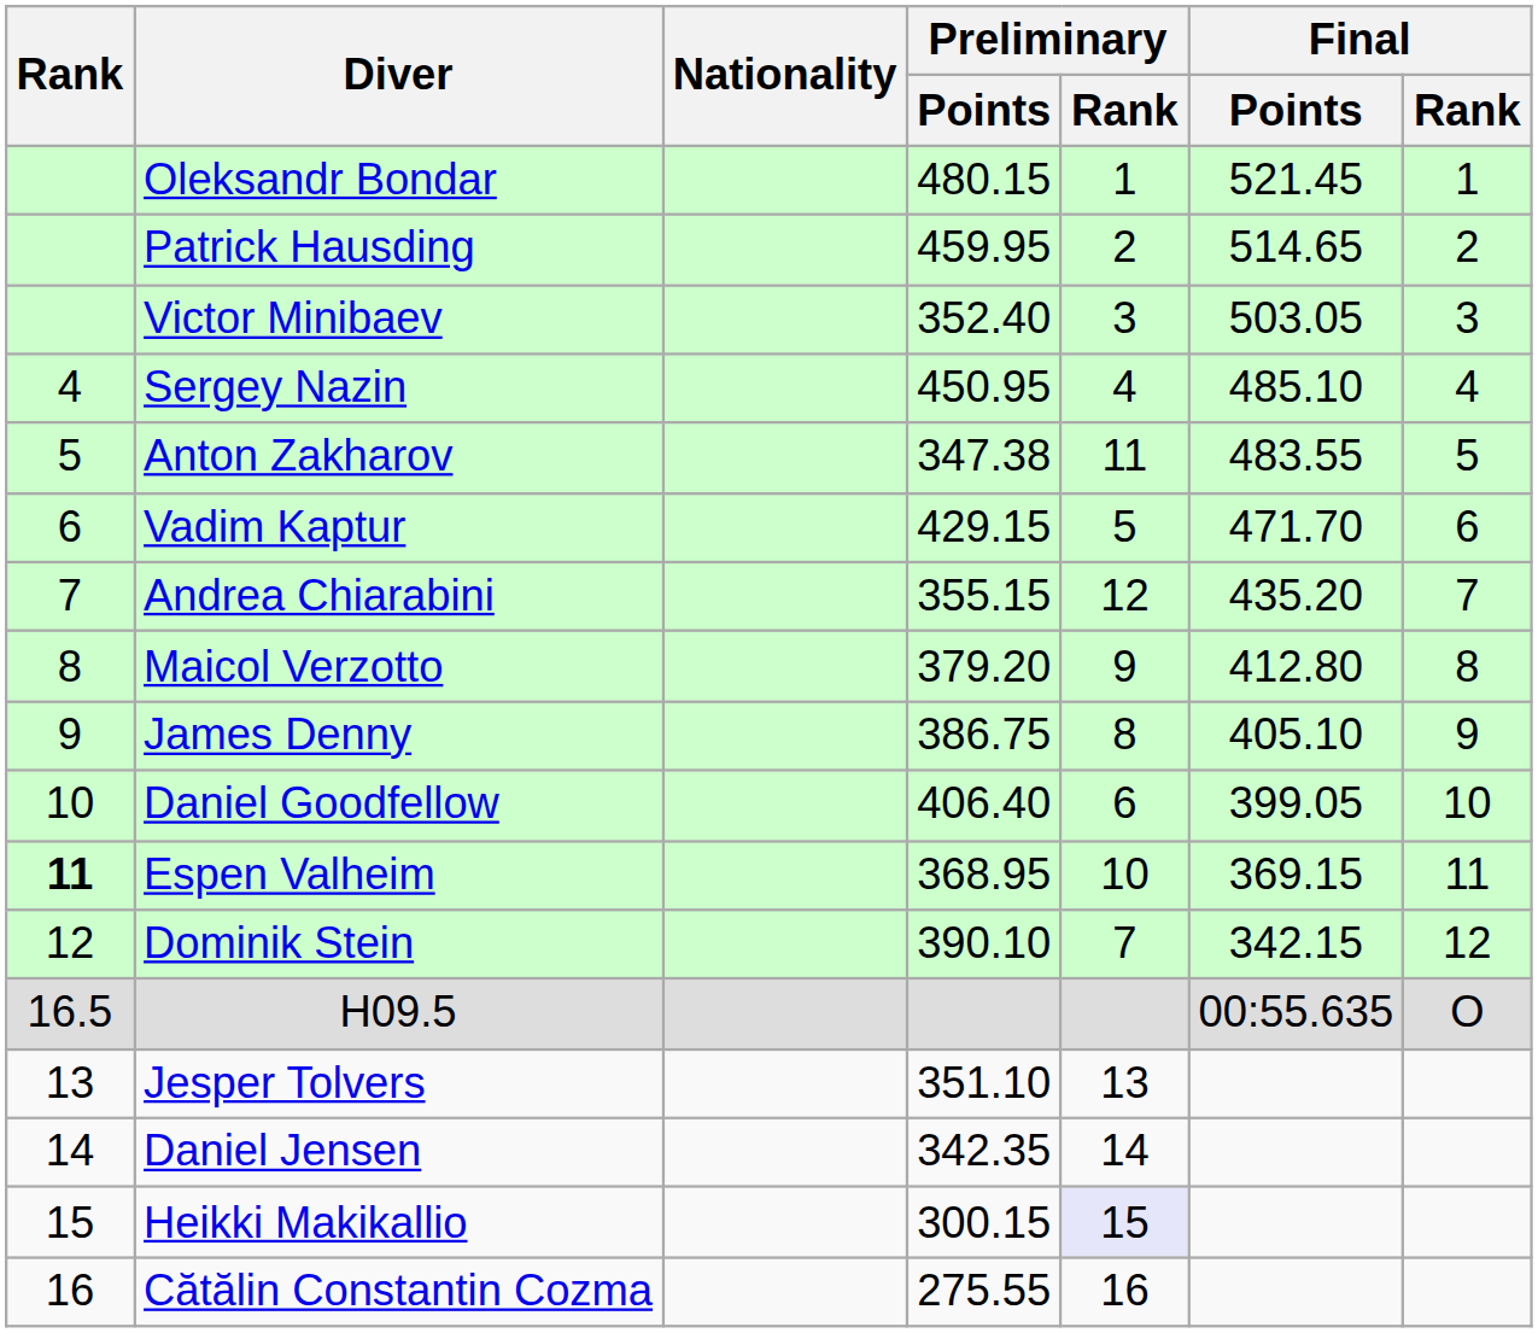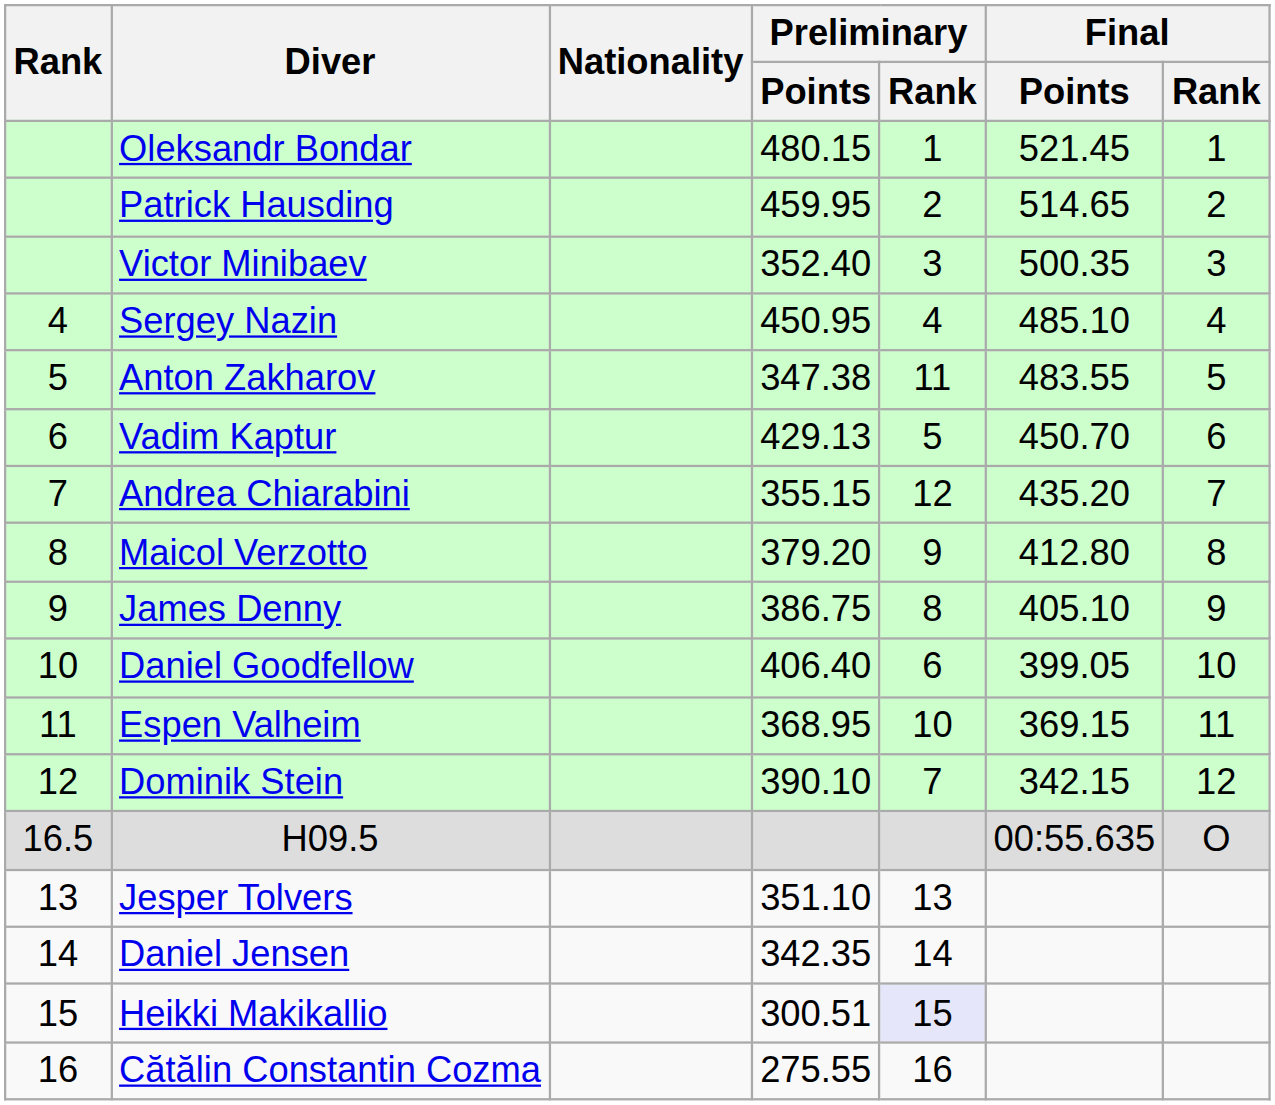 <table class="wikitable sortable" style="text-align:center">
 <tr>
 <th rowspan=2>Rank</th>
 <th rowspan=2>Diver</th>
 <th rowspan=2>Nationality</th>
 <th colspan="2">Preliminary</th>
 <th colspan="2">Final</th>
 </tr>
 <tr>
 <th>Points</th>
 <th>Rank</th>
 <th>Points</th>
 <th>Rank</th>
 </tr>
 <tr bgcolor=ccffcc>
 <td></td>
 <td align=left><a href='#'>Oleksandr Bondar</a></td>
 <td align=left></td>
 <td>480.15</td>
 <td>1</td>
 <td>521.45</td>
 <td>1</td>
 </tr>
 <tr bgcolor=ccffcc>
 <td></td>
 <td align=left><a href='#'>Patrick Hausding</a></td>
 <td align=left></td>
 <td>459.95</td>
 <td>2</td>
 <td>514.65</td>
 <td>2</td>
 </tr>
 <tr bgcolor=ccffcc>
 <td></td>
 <td align=left><a href='#'>Victor Minibaev</a></td>
 <td align=left></td>
 <td>352.40</td>
 <td>3</td>
-<td>503.05</td>
+<td>500.35</td>
 <td>3</td>
 </tr>
 <tr bgcolor=ccffcc>
 <td>4</td>
 <td align=left><a href='#'>Sergey Nazin</a></td>
 <td align=left></td>
 <td>450.95</td>
 <td>4</td>
 <td>485.10</td>
 <td>4</td>
 </tr>
 <tr bgcolor=ccffcc>
 <td>5</td>
 <td align=left><a href='#'>Anton Zakharov</a></td>
 <td align=left></td>
 <td>347.38</td>
 <td>11</td>
 <td>483.55</td>
 <td>5</td>
 </tr>
 <tr bgcolor=ccffcc>
 <td>6</td>
 <td align=left><a href='#'>Vadim Kaptur</a></td>
 <td align=left></td>
-<td>429.15</td>
+<td>429.13</td>
 <td>5</td>
-<td>471.70</td>
+<td>450.70</td>
 <td>6</td>
 </tr>
 <tr bgcolor=ccffcc>
 <td>7</td>
 <td align=left><a href='#'>Andrea Chiarabini</a></td>
 <td align=left></td>
 <td>355.15</td>
 <td>12</td>
 <td>435.20</td>
 <td>7</td>
 </tr>
 <tr bgcolor=ccffcc>
 <td>8</td>
 <td align=left><a href='#'>Maicol Verzotto</a></td>
 <td align=left></td>
 <td>379.20</td>
 <td>9</td>
 <td>412.80</td>
 <td>8</td>
 </tr>
 <tr bgcolor=ccffcc>
 <td>9</td>
 <td align=left><a href='#'>James Denny</a></td>
 <td align=left></td>
 <td>386.75</td>
 <td>8</td>
 <td>405.10</td>
 <td>9</td>
 </tr>
 <tr bgcolor=ccffcc>
 <td>10</td>
 <td align=left><a href='#'>Daniel Goodfellow</a></td>
 <td align=left></td>
 <td>406.40</td>
 <td>6</td>
 <td>399.05</td>
 <td>10</td>
 </tr>
 <tr bgcolor=ccffcc>
-<td><strong>11</strong></td>
+<td>11</td>
 <td align=left><a href='#'>Espen Valheim</a></td>
 <td align=left></td>
 <td>368.95</td>
 <td>10</td>
 <td>369.15</td>
 <td>11</td>
 </tr>
 <tr bgcolor=ccffcc>
 <td>12</td>
 <td align=left><a href='#'>Dominik Stein</a></td>
 <td align=left></td>
 <td>390.10</td>
 <td>7</td>
 <td>342.15</td>
 <td>12</td>
 </tr>
 <tr bgcolor=#DDDDDD>
 <td><span>16.5</span></td>
 <td><span>H09.5</span></td>
 <td></td>
 <td></td>
 <td></td>
 <td><span>00:55.635</span></td>
 <td><span>O</span></td>
 </tr>
 <tr>
 <td>13</td>
 <td align=left><a href='#'>Jesper Tolvers</a></td>
 <td align=left></td>
 <td>351.10</td>
 <td>13</td>
 <td></td>
 <td></td>
 </tr>
 <tr>
 <td>14</td>
 <td align=left><a href='#'>Daniel Jensen</a></td>
 <td align=left></td>
 <td>342.35</td>
 <td>14</td>
 <td></td>
 <td></td>
 </tr>
 <tr>
 <td>15</td>
 <td align=left><a href='#'>Heikki Makikallio</a></td>
 <td align=left></td>
-<td>300.15</td>
+<td>300.51</td>
 <td style="background: lavender;">15</td>
 <td></td>
 <td></td>
 </tr>
 <tr>
 <td>16</td>
 <td align=left><a href='#'>Cătălin Constantin Cozma</a></td>
 <td align=left></td>
 <td>275.55</td>
 <td>16</td>
 <td></td>
 <td></td>
 </tr>
 </table>
